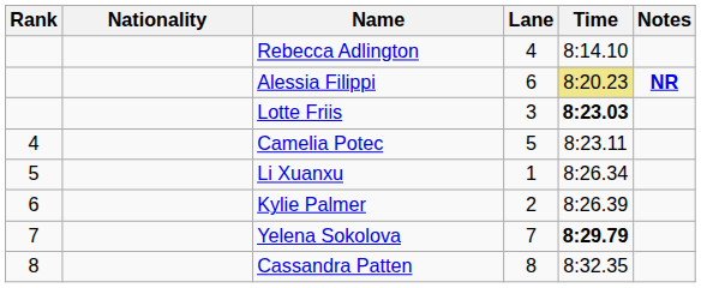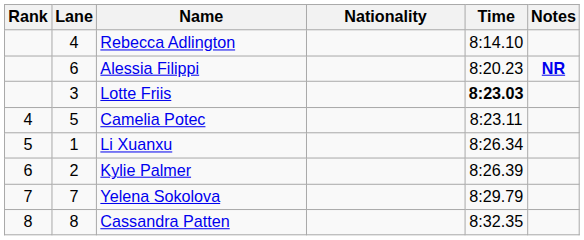 <table class="wikitable sortable" style="text-align:center">
 <tr>
 <th>Rank</th>
+<th>Lane</th>
+<th width=200>Name</th>
 <th width=150>Nationality</th>
-<th width=200>Name</th>
-<th>Lane</th>
 <th>Time</th>
 <th>Notes</th>
 </tr>
 <tr>
 <td></td>
+<td>4</td>
+<td align=left><a href='#'>Rebecca Adlington</a></td>
 <td align=left></td>
-<td align=left><a href='#'>Rebecca Adlington</a></td>
-<td>4</td>
 <td>8:14.10</td>
 <td></td>
 </tr>
 <tr>
 <td></td>
+<td>6</td>
+<td align=left><a href='#'>Alessia Filippi</a></td>
 <td align=left></td>
-<td align=left><a href='#'>Alessia Filippi</a></td>
-<td>6</td>
-<td style="background: khaki;">8:20.23</td>
+<td>8:20.23</td>
 <td><strong><a href='#'>NR</a></strong></td>
 </tr>
 <tr>
 <td></td>
+<td>3</td>
+<td align=left><a href='#'>Lotte Friis</a></td>
 <td align=left></td>
-<td align=left><a href='#'>Lotte Friis</a></td>
-<td>3</td>
 <td><strong>8:23.03</strong></td>
 <td></td>
 </tr>
 <tr>
 <td>4</td>
+<td>5</td>
+<td align=left><a href='#'>Camelia Potec</a></td>
 <td align=left></td>
-<td align=left><a href='#'>Camelia Potec</a></td>
-<td>5</td>
 <td>8:23.11</td>
 <td></td>
 </tr>
 <tr>
 <td>5</td>
+<td>1</td>
+<td align=left><a href='#'>Li Xuanxu</a></td>
 <td align=left></td>
-<td align=left><a href='#'>Li Xuanxu</a></td>
-<td>1</td>
 <td>8:26.34</td>
 <td></td>
 </tr>
 <tr>
 <td>6</td>
+<td>2</td>
+<td align=left><a href='#'>Kylie Palmer</a></td>
 <td align=left></td>
-<td align=left><a href='#'>Kylie Palmer</a></td>
-<td>2</td>
 <td>8:26.39</td>
 <td></td>
 </tr>
 <tr>
 <td>7</td>
+<td>7</td>
+<td align=left><a href='#'>Yelena Sokolova</a></td>
 <td align=left></td>
-<td align=left><a href='#'>Yelena Sokolova</a></td>
-<td>7</td>
-<td><strong>8:29.79</strong></td>
+<td>8:29.79</td>
 <td></td>
 </tr>
 <tr>
 <td>8</td>
+<td>8</td>
+<td align=left><a href='#'>Cassandra Patten</a></td>
 <td align=left></td>
-<td align=left><a href='#'>Cassandra Patten</a></td>
-<td>8</td>
 <td>8:32.35</td>
 <td></td>
 </tr>
 </table>
